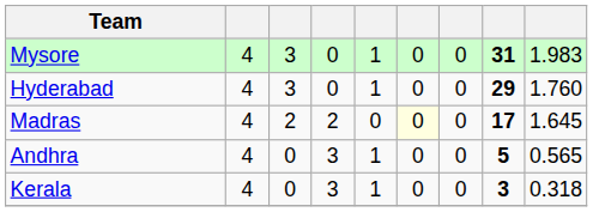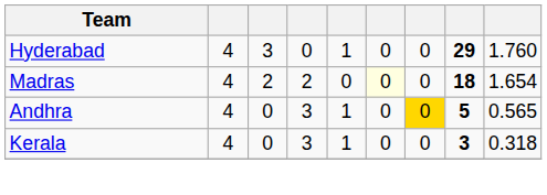 <table class="wikitable" style="text-align:center">
 <tr>
 <th style="width:160px">Team</th>
 <th style="width:25px"></th>
 <th style="width:25px"></th>
 <th style="width:25px"></th>
 <th style="width:25px"></th>
 <th style="width:25px"></th>
 <th style="width:25px"></th>
 <th style="width:25px"></th>
 <th style="width:25px;"></th>
-</tr>
-<tr style="background:#cfc;">
-<td style="text-align:left"><a href='#'>Mysore</a></td>
-<td>4</td>
-<td>3</td>
-<td>0</td>
-<td>1</td>
-<td>0</td>
-<td>0</td>
-<td><strong>31</strong></td>
-<td>1.983</td>
 </tr>
 <tr>
 <td style="text-align:left"><a href='#'>Hyderabad</a></td>
 <td>4</td>
 <td>3</td>
 <td>0</td>
 <td>1</td>
 <td>0</td>
 <td>0</td>
 <td><strong>29</strong></td>
 <td>1.760</td>
 </tr>
 <tr>
 <td style="text-align:left"><a href='#'>Madras</a></td>
 <td>4</td>
 <td>2</td>
 <td>2</td>
 <td>0</td>
 <td style="background: lightyellow;">0</td>
 <td>0</td>
-<td><strong>17</strong></td>
-<td>1.645</td>
+<td><strong>18</strong></td>
+<td>1.654</td>
 </tr>
 <tr>
 <td style="text-align:left"><a href='#'>Andhra</a></td>
 <td>4</td>
 <td>0</td>
 <td>3</td>
 <td>1</td>
 <td>0</td>
-<td>0</td>
+<td style="background: gold;">0</td>
 <td><strong>5</strong></td>
 <td>0.565</td>
 </tr>
 <tr>
 <td style="text-align:left"><a href='#'>Kerala</a></td>
 <td>4</td>
 <td>0</td>
 <td>3</td>
 <td>1</td>
 <td>0</td>
 <td>0</td>
 <td><strong>3</strong></td>
 <td>0.318</td>
 </tr>
 <tr>
 </tr>
 </table>
